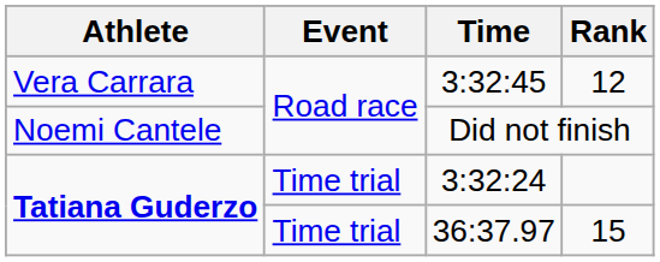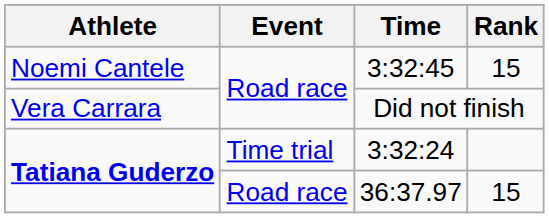 <table class=wikitable style="font-size:90%">
 <tr>
 <th>Athlete</th>
 <th>Event</th>
 <th>Time</th>
 <th>Rank</th>
 </tr>
 <tr align=center>
-<td align=left><a href='#'>Vera Carrara</a></td>
+<td align=left><a href='#'>Noemi Cantele</a></td>
 <td align=left rowspan=2><a href='#'>Road race</a></td>
 <td>3:32:45</td>
-<td>12</td>
+<td>15</td>
 </tr>
 <tr align=center>
-<td align=left><a href='#'>Noemi Cantele</a></td>
+<td align=left><a href='#'>Vera Carrara</a></td>
 <td colspan=2>Did not finish</td>
 </tr>
 <tr align=center>
 <td align=left rowspan=2><strong><a href='#'>Tatiana Guderzo</a></strong></td>
 <td align=left><a href='#'>Time trial</a></td>
 <td>3:32:24</td>
 <td></td>
 </tr>
 <tr align=center>
-<td align=left><a href='#'>Time trial</a></td>
+<td align=left><a href='#'>Road race</a></td>
 <td>36:37.97</td>
 <td>15</td>
 </tr>
 </table>
